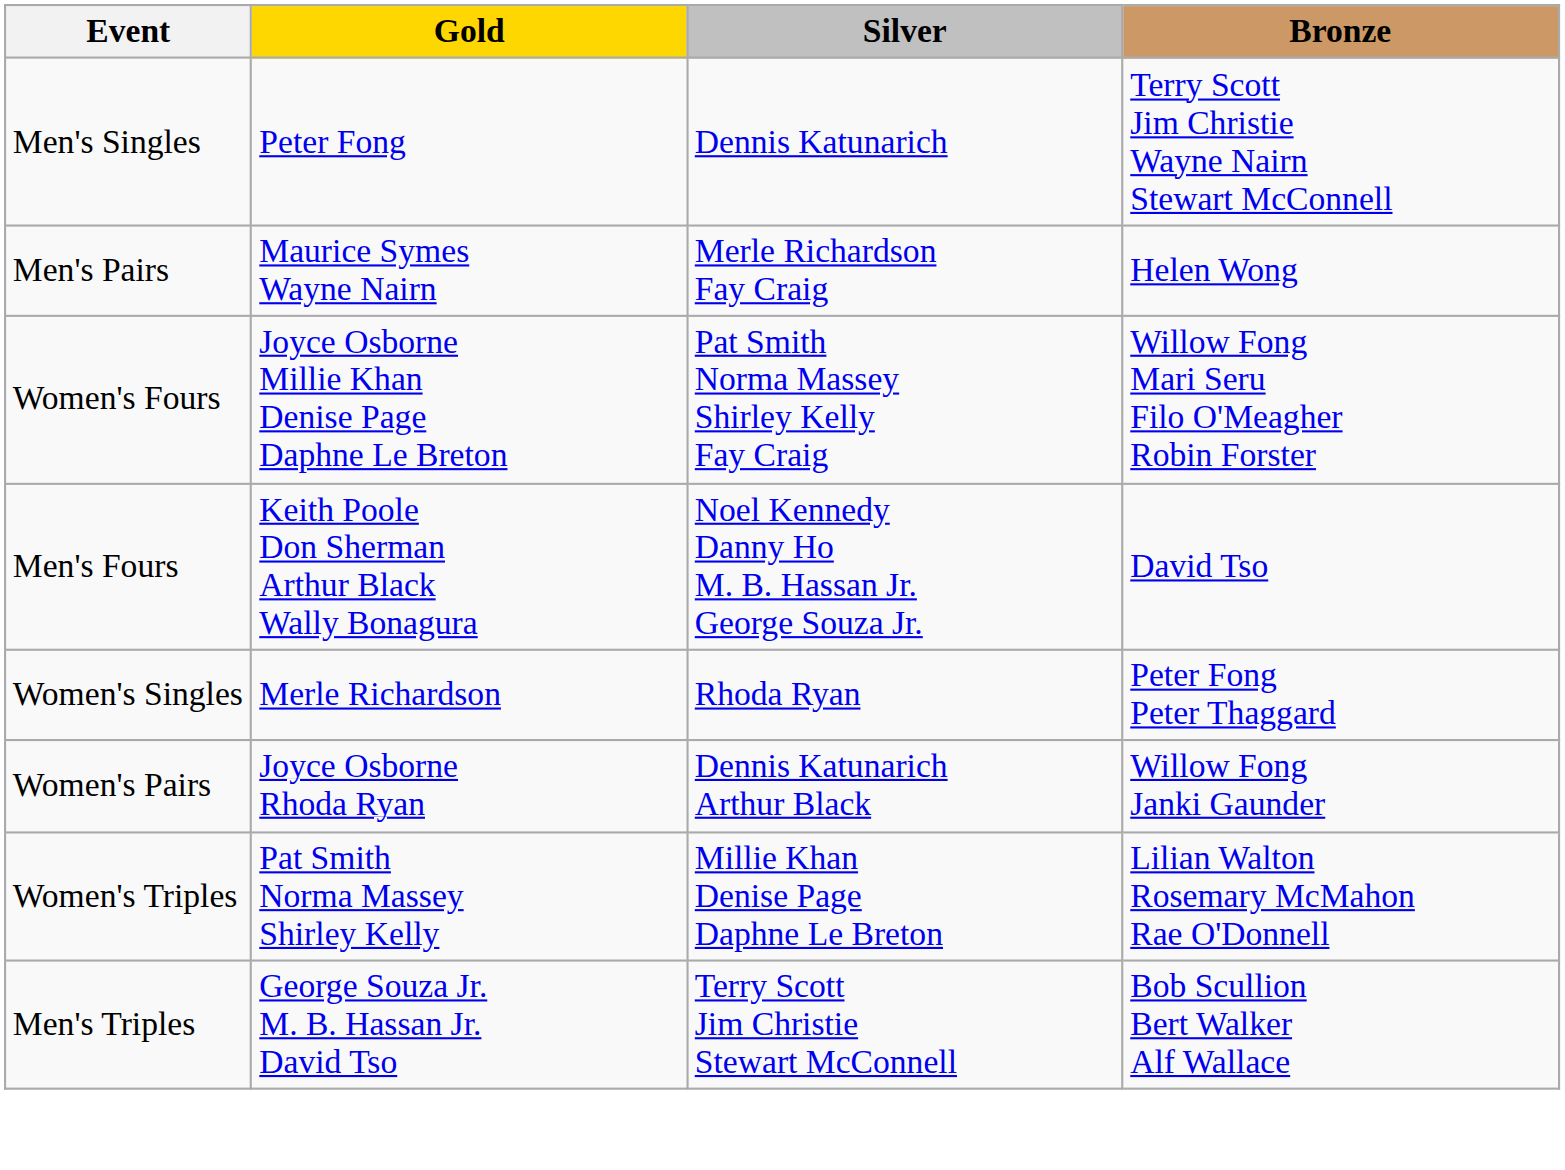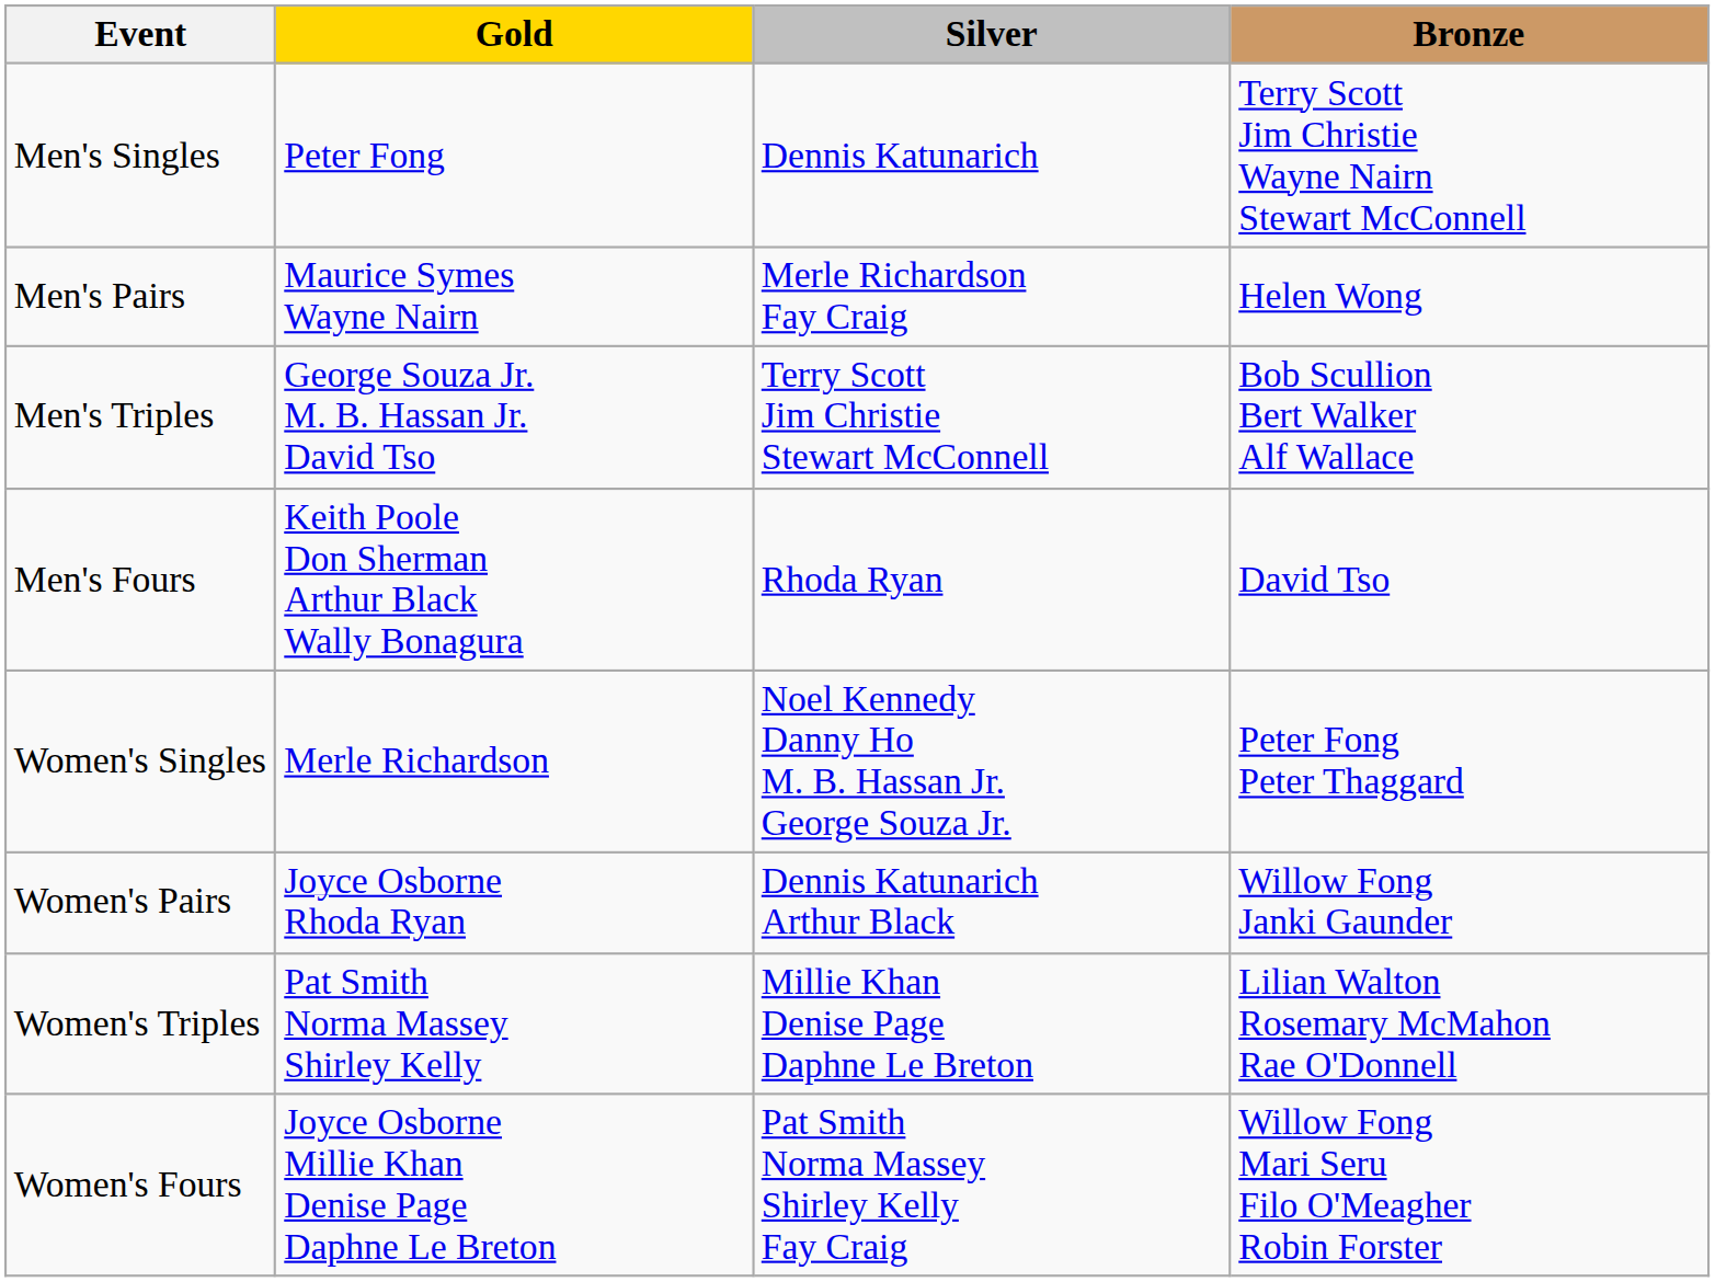 <table class="wikitable" style="font-size: 100%">
 <tr>
 <th width=110>Event</th>
 <th width=200 style="background-color: gold;">Gold</th>
 <th width=200 style="background-color: silver;">Silver</th>
 <th width=200 style="background-color: #cc9966;">Bronze</th>
 </tr>
 <tr>
 <td>Men's Singles</td>
 <td> <a href='#'>Peter Fong</a></td>
 <td> <a href='#'>Dennis Katunarich</a></td>
 <td> <a href='#'>Terry Scott</a><br><a href='#'>Jim Christie</a><br><a href='#'>Wayne Nairn</a><br><a href='#'>Stewart McConnell</a></td>
 </tr>
 <tr>
 <td>Men's Pairs</td>
 <td> <a href='#'>Maurice Symes</a><br><a href='#'>Wayne Nairn</a></td>
 <td> <a href='#'>Merle Richardson</a><br><a href='#'>Fay Craig</a></td>
 <td> <a href='#'>Helen Wong</a></td>
 </tr>
 <tr>
-<td>Women's Fours</td>
-<td> <a href='#'>Joyce Osborne</a><br> <a href='#'>Millie Khan</a><br><a href='#'>Denise Page</a><br><a href='#'>Daphne Le Breton</a></td>
-<td> <a href='#'>Pat Smith</a><br> <a href='#'>Norma Massey</a><br><a href='#'>Shirley Kelly</a><br><a href='#'>Fay Craig</a></td>
-<td> <a href='#'>Willow Fong</a><br><a href='#'>Mari Seru</a><br><a href='#'>Filo O'Meagher</a><br><a href='#'>Robin Forster</a></td>
+<td>Men's Triples</td>
+<td> <a href='#'>George Souza Jr.</a><br><a href='#'>M. B. Hassan Jr.</a><br><a href='#'>David Tso</a></td>
+<td> <a href='#'>Terry Scott</a><br><a href='#'>Jim Christie</a><br><a href='#'>Stewart McConnell</a></td>
+<td> <a href='#'>Bob Scullion</a><br><a href='#'>Bert Walker</a><br><a href='#'>Alf Wallace</a></td>
 </tr>
 <tr>
 <td>Men's Fours</td>
 <td> <a href='#'>Keith Poole</a><br><a href='#'>Don Sherman</a><br><a href='#'>Arthur Black</a><br><a href='#'>Wally Bonagura</a></td>
-<td> <a href='#'>Noel Kennedy</a><br><a href='#'>Danny Ho</a><br> <a href='#'>M. B. Hassan Jr.</a><br><a href='#'>George Souza Jr.</a></td>
+<td> <a href='#'>Rhoda Ryan</a></td>
 <td> <a href='#'>David Tso</a></td>
 </tr>
 <tr>
 <td>Women's Singles</td>
 <td> <a href='#'>Merle Richardson</a></td>
-<td> <a href='#'>Rhoda Ryan</a></td>
+<td> <a href='#'>Noel Kennedy</a><br><a href='#'>Danny Ho</a><br> <a href='#'>M. B. Hassan Jr.</a><br><a href='#'>George Souza Jr.</a></td>
 <td> <a href='#'>Peter Fong</a><br><a href='#'>Peter Thaggard</a></td>
 </tr>
 <tr>
 <td>Women's Pairs</td>
 <td> <a href='#'>Joyce Osborne</a><br> <a href='#'>Rhoda Ryan</a></td>
 <td> <a href='#'>Dennis Katunarich</a><br><a href='#'>Arthur Black</a></td>
 <td> <a href='#'>Willow Fong</a><br><a href='#'>Janki Gaunder</a></td>
 </tr>
 <tr>
 <td>Women's Triples</td>
 <td> <a href='#'>Pat Smith</a><br> <a href='#'>Norma Massey</a><br><a href='#'>Shirley Kelly</a></td>
 <td> <a href='#'>Millie Khan</a><br><a href='#'>Denise Page</a><br><a href='#'>Daphne Le Breton</a></td>
 <td> <a href='#'>Lilian Walton</a><br><a href='#'>Rosemary McMahon</a><br><a href='#'>Rae O'Donnell</a></td>
 </tr>
 <tr>
-<td>Men's Triples</td>
-<td> <a href='#'>George Souza Jr.</a><br><a href='#'>M. B. Hassan Jr.</a><br><a href='#'>David Tso</a></td>
-<td> <a href='#'>Terry Scott</a><br><a href='#'>Jim Christie</a><br><a href='#'>Stewart McConnell</a></td>
-<td> <a href='#'>Bob Scullion</a><br><a href='#'>Bert Walker</a><br><a href='#'>Alf Wallace</a></td>
+<td>Women's Fours</td>
+<td> <a href='#'>Joyce Osborne</a><br> <a href='#'>Millie Khan</a><br><a href='#'>Denise Page</a><br><a href='#'>Daphne Le Breton</a></td>
+<td> <a href='#'>Pat Smith</a><br> <a href='#'>Norma Massey</a><br><a href='#'>Shirley Kelly</a><br><a href='#'>Fay Craig</a></td>
+<td> <a href='#'>Willow Fong</a><br><a href='#'>Mari Seru</a><br><a href='#'>Filo O'Meagher</a><br><a href='#'>Robin Forster</a></td>
 </tr>
 </table>
